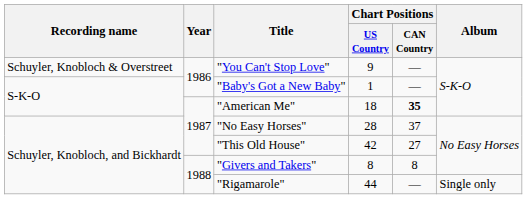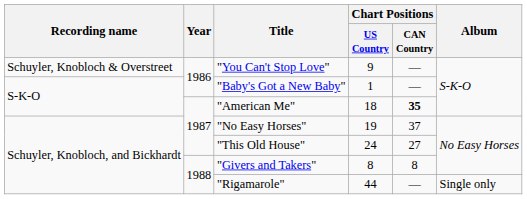 <table class="wikitable">
 <tr>
 <th rowspan="2">Recording name</th>
 <th rowspan="2">Year</th>
 <th rowspan="2">Title</th>
 <th colspan="2">Chart Positions</th>
 <th rowspan="2">Album</th>
 </tr>
 <tr>
 <th width="50"><small><a href='#'>US Country</a></small></th>
 <th width="50"><small>CAN Country</small></th>
 </tr>
 <tr>
 <td>Schuyler, Knobloch & Overstreet</td>
 <td rowspan="2">1986</td>
 <td>"<a href='#'>You Can't Stop Love</a>"</td>
 <td align="center">9</td>
 <td align="center">—</td>
 <td rowspan="3"><em>S-K-O</em></td>
 </tr>
 <tr>
 <td rowspan=2>S-K-O</td>
 <td>"<a href='#'>Baby's Got a New Baby</a>"</td>
 <td align="center">1</td>
 <td align="center">—</td>
 </tr>
 <tr>
 <td rowspan="3">1987</td>
 <td>"American Me"</td>
 <td align="center">18</td>
 <td align="center"><strong>35</strong></td>
 </tr>
 <tr>
 <td rowspan=4>Schuyler, Knobloch, and Bickhardt</td>
 <td>"No Easy Horses"</td>
-<td align="center">28</td>
+<td align="center">19</td>
 <td align="center">37</td>
 <td rowspan="3"><em>No Easy Horses</em></td>
 </tr>
 <tr>
 <td>"This Old House"</td>
-<td align="center">42</td>
+<td align="center">24</td>
 <td align="center">27</td>
 </tr>
 <tr>
 <td rowspan="2">1988</td>
 <td>"<a href='#'>Givers and Takers</a>"</td>
 <td align="center">8</td>
 <td align="center">8</td>
 </tr>
 <tr>
 <td>"Rigamarole"</td>
 <td align="center">44</td>
 <td align="center">—</td>
 <td>Single only</td>
 </tr>
 </table>
